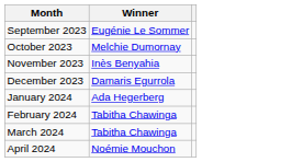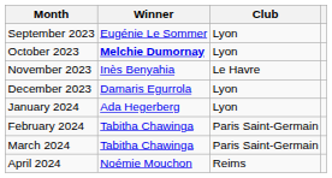 <table class="wikitable">
 <tr>
 <th>Month</th>
 <th>Winner</th>
+<th>Club</th>
 <th></th>
 </tr>
 <tr>
 <td>September 2023</td>
 <td> <a href='#'>Eugénie Le Sommer</a></td>
+<td>Lyon</td>
 <td></td>
 </tr>
 <tr>
 <td>October 2023</td>
-<td> <a href='#'>Melchie Dumornay</a></td>
+<td><strong> <a href='#'>Melchie Dumornay</a></strong></td>
+<td>Lyon</td>
 <td></td>
 </tr>
 <tr>
 <td>November 2023</td>
 <td> <a href='#'>Inès Benyahia</a></td>
+<td>Le Havre</td>
 <td></td>
 </tr>
 <tr>
 <td>December 2023</td>
 <td> <a href='#'>Damaris Egurrola</a></td>
+<td>Lyon</td>
 <td></td>
 </tr>
 <tr>
 <td>January 2024</td>
 <td> <a href='#'>Ada Hegerberg</a></td>
+<td>Lyon</td>
 <td></td>
 </tr>
 <tr>
 <td>February 2024</td>
 <td> <a href='#'>Tabitha Chawinga</a></td>
+<td>Paris Saint-Germain</td>
 <td></td>
 </tr>
 <tr>
 <td>March 2024</td>
 <td> <a href='#'>Tabitha Chawinga</a></td>
+<td>Paris Saint-Germain</td>
 <td></td>
 </tr>
 <tr>
 <td>April 2024</td>
 <td> <a href='#'>Noémie Mouchon</a></td>
+<td>Reims</td>
 <td></td>
 </tr>
 </table>
